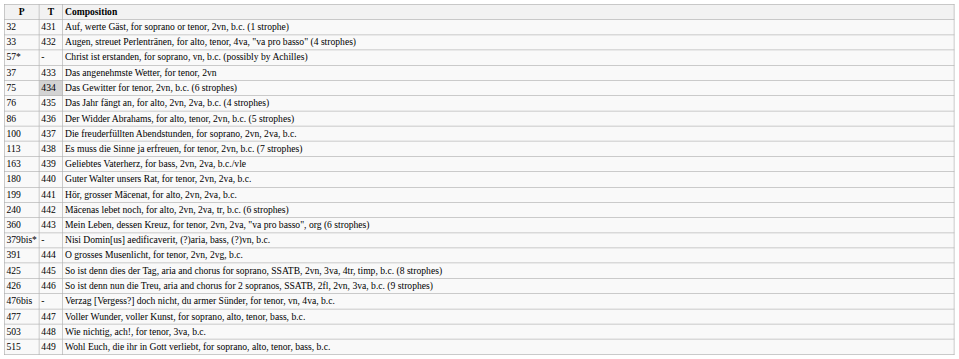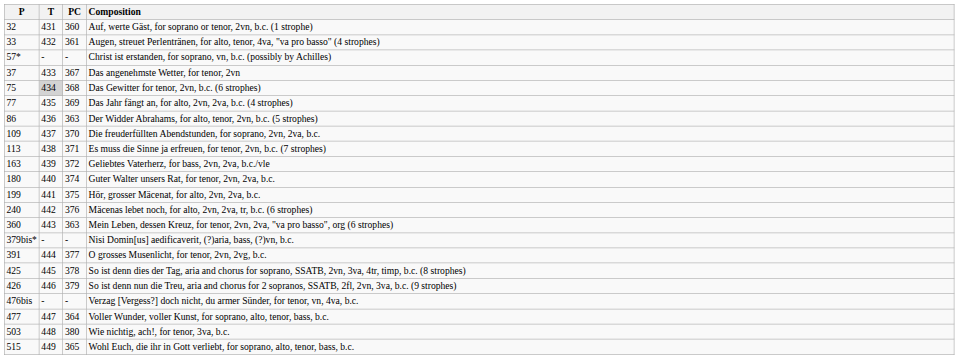 <table class="wikitable" width="100%">
 <tr>
 <th width="32">P</th>
 <th width="32">T</th>
+<th width="32">PC</th>
 <th style="text-align: left;">Composition</th>
 </tr>
 <tr>
 <td>32</td>
 <td>431</td>
+<td>360</td>
 <td>Auf, werte Gäst, for soprano or tenor, 2vn, b.c. (1 strophe)</td>
 </tr>
 <tr>
 <td>33</td>
 <td>432</td>
+<td>361</td>
 <td>Augen, streuet Perlentränen, for alto, tenor, 4va, "va pro basso" (4 strophes)</td>
 </tr>
 <tr>
 <td>57*</td>
+<td>-</td>
 <td>-</td>
 <td>Christ ist erstanden, for soprano, vn, b.c. (possibly by Achilles)</td>
 </tr>
 <tr>
 <td>37</td>
 <td>433</td>
+<td>367</td>
 <td>Das angenehmste Wetter, for tenor, 2vn</td>
 </tr>
 <tr>
 <td>75</td>
 <td style="background: lightgrey;">434</td>
+<td>368</td>
 <td>Das Gewitter for tenor, 2vn, b.c. (6 strophes)</td>
 </tr>
 <tr>
-<td>76</td>
+<td>77</td>
 <td>435</td>
+<td>369</td>
 <td>Das Jahr fängt an, for alto, 2vn, 2va, b.c. (4 strophes)</td>
 </tr>
 <tr>
 <td>86</td>
 <td>436</td>
+<td>363</td>
 <td>Der Widder Abrahams, for alto, tenor, 2vn, b.c. (5 strophes)</td>
 </tr>
 <tr>
-<td>100</td>
+<td>109</td>
 <td>437</td>
+<td>370</td>
 <td>Die freuderfüllten Abendstunden, for soprano, 2vn, 2va, b.c.</td>
 </tr>
 <tr>
 <td>113</td>
 <td>438</td>
+<td>371</td>
 <td>Es muss die Sinne ja erfreuen, for tenor, 2vn, b.c. (7 strophes)</td>
 </tr>
 <tr>
 <td>163</td>
 <td>439</td>
+<td>372</td>
 <td>Geliebtes Vaterherz, for bass, 2vn, 2va, b.c./vle</td>
 </tr>
 <tr>
 <td>180</td>
 <td>440</td>
+<td>374</td>
 <td>Guter Walter unsers Rat, for tenor, 2vn, 2va, b.c.</td>
 </tr>
 <tr>
 <td>199</td>
 <td>441</td>
+<td>375</td>
 <td>Hör, grosser Mäcenat, for alto, 2vn, 2va, b.c.</td>
 </tr>
 <tr>
 <td>240</td>
 <td>442</td>
+<td>376</td>
 <td>Mäcenas lebet noch, for alto, 2vn, 2va, tr, b.c. (6 strophes)</td>
 </tr>
 <tr>
 <td>360</td>
 <td>443</td>
+<td>363</td>
 <td>Mein Leben, dessen Kreuz, for tenor, 2vn, 2va, "va pro basso", org (6 strophes)</td>
 </tr>
 <tr>
 <td>379bis*</td>
+<td>-</td>
 <td>-</td>
 <td>Nisi Domin[us] aedificaverit, (?)aria, bass, (?)vn, b.c.</td>
 </tr>
 <tr>
 <td>391</td>
 <td>444</td>
+<td>377</td>
 <td>O grosses Musenlicht, for tenor, 2vn, 2vg, b.c.</td>
 </tr>
 <tr>
 <td>425</td>
 <td>445</td>
+<td>378</td>
 <td>So ist denn dies der Tag, aria and chorus for soprano, SSATB, 2vn, 3va, 4tr, timp, b.c. (8 strophes)</td>
 </tr>
 <tr>
 <td>426</td>
 <td>446</td>
+<td>379</td>
 <td>So ist denn nun die Treu, aria and chorus for 2 sopranos, SSATB, 2fl, 2vn, 3va, b.c. (9 strophes)</td>
 </tr>
 <tr>
 <td>476bis</td>
+<td>-</td>
 <td>-</td>
 <td>Verzag [Vergess?] doch nicht, du armer Sünder, for tenor, vn, 4va, b.c.</td>
 </tr>
 <tr>
 <td>477</td>
 <td>447</td>
+<td>364</td>
 <td>Voller Wunder, voller Kunst, for soprano, alto, tenor, bass, b.c.</td>
 </tr>
 <tr>
 <td>503</td>
 <td>448</td>
+<td>380</td>
 <td>Wie nichtig, ach!, for tenor, 3va, b.c.</td>
 </tr>
 <tr>
 <td>515</td>
 <td>449</td>
+<td>365</td>
 <td>Wohl Euch, die ihr in Gott verliebt, for soprano, alto, tenor, bass, b.c.</td>
 </tr>
 </table>
